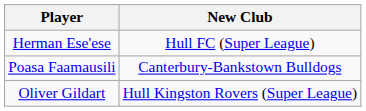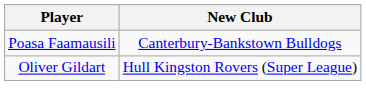 <table class="wikitable sortable" style="text-align: center; font-size:90%">
 <tr style="background:#efefef;">
 <th>Player</th>
 <th>New Club</th>
-</tr>
-<tr>
-<td><a href='#'>Herman Ese'ese</a></td>
-<td><a href='#'>Hull FC</a> (<a href='#'>Super League</a>)</td>
 </tr>
 <tr>
 <td><a href='#'>Poasa Faamausili</a></td>
 <td><a href='#'>Canterbury-Bankstown Bulldogs</a></td>
 </tr>
 <tr>
 <td><a href='#'>Oliver Gildart</a></td>
 <td><a href='#'>Hull Kingston Rovers</a> (<a href='#'>Super League</a>)</td>
 </tr>
 </table>
